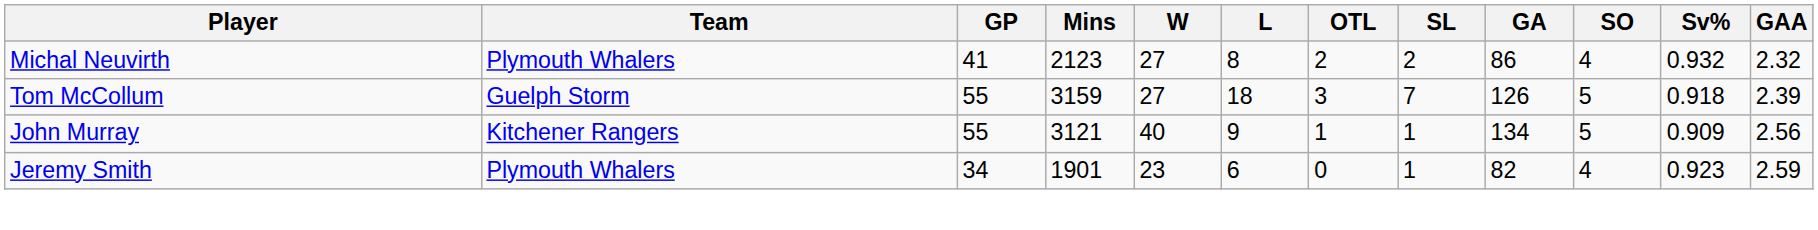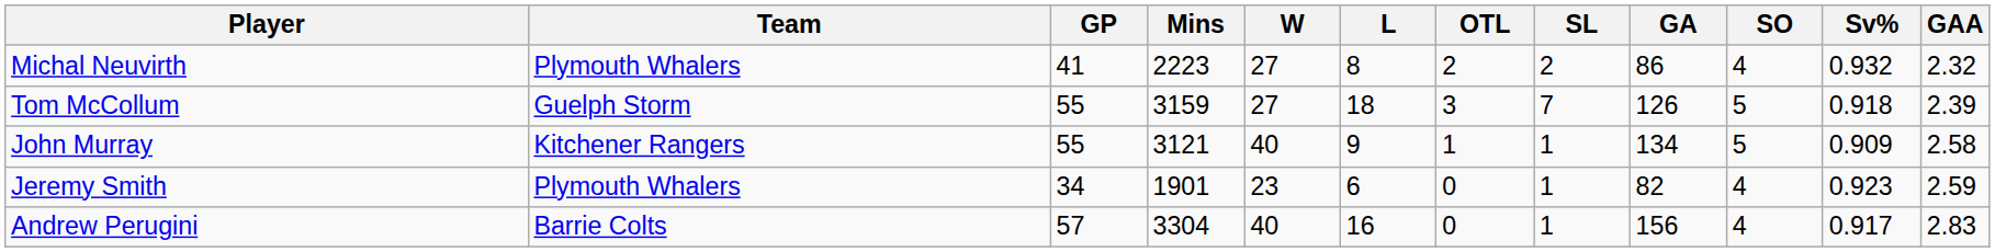 <table class="wikitable">
 <tr>
 <th bgcolor="#DDDDFF" width="27.5%">Player</th>
 <th bgcolor="#DDDDFF" width="27.5%">Team</th>
 <th bgcolor="#DDDDFF" width="5%">GP</th>
 <th bgcolor="#DDDDFF" width="5%">Mins</th>
 <th bgcolor="#DDDDFF" width="5%">W</th>
 <th bgcolor="#DDDDFF" width="5%">L</th>
 <th bgcolor="#DDDDFF" width="5%">OTL</th>
 <th bgcolor="#DDDDFF" width="5%">SL</th>
 <th bgcolor="#DDDDFF" width="5%">GA</th>
 <th bgcolor="#DDDDFF" width="5%">SO</th>
 <th bgcolor="#DDDDFF" width="5%">Sv%</th>
 <th bgcolor="#DDDDFF" width="5%">GAA</th>
 </tr>
 <tr>
 <td><a href='#'>Michal Neuvirth</a></td>
 <td><a href='#'>Plymouth Whalers</a></td>
 <td>41</td>
-<td>2123</td>
+<td>2223</td>
 <td>27</td>
 <td>8</td>
 <td>2</td>
 <td>2</td>
 <td>86</td>
 <td>4</td>
 <td>0.932</td>
 <td>2.32</td>
 </tr>
 <tr>
 <td><a href='#'>Tom McCollum</a></td>
 <td><a href='#'>Guelph Storm</a></td>
 <td>55</td>
 <td>3159</td>
 <td>27</td>
 <td>18</td>
 <td>3</td>
 <td>7</td>
 <td>126</td>
 <td>5</td>
 <td>0.918</td>
 <td>2.39</td>
 </tr>
 <tr>
 <td><a href='#'>John Murray</a></td>
 <td><a href='#'>Kitchener Rangers</a></td>
 <td>55</td>
 <td>3121</td>
 <td>40</td>
 <td>9</td>
 <td>1</td>
 <td>1</td>
 <td>134</td>
 <td>5</td>
 <td>0.909</td>
-<td>2.56</td>
+<td>2.58</td>
 </tr>
 <tr>
 <td><a href='#'>Jeremy Smith</a></td>
 <td><a href='#'>Plymouth Whalers</a></td>
 <td>34</td>
 <td>1901</td>
 <td>23</td>
 <td>6</td>
 <td>0</td>
 <td>1</td>
 <td>82</td>
 <td>4</td>
 <td>0.923</td>
 <td>2.59</td>
 </tr>
+<tr>
+<td><a href='#'>Andrew Perugini</a></td>
+<td><a href='#'>Barrie Colts</a></td>
+<td>57</td>
+<td>3304</td>
+<td>40</td>
+<td>16</td>
+<td>0</td>
+<td>1</td>
+<td>156</td>
+<td>4</td>
+<td>0.917</td>
+<td>2.83</td>
+</tr>
 </table>
